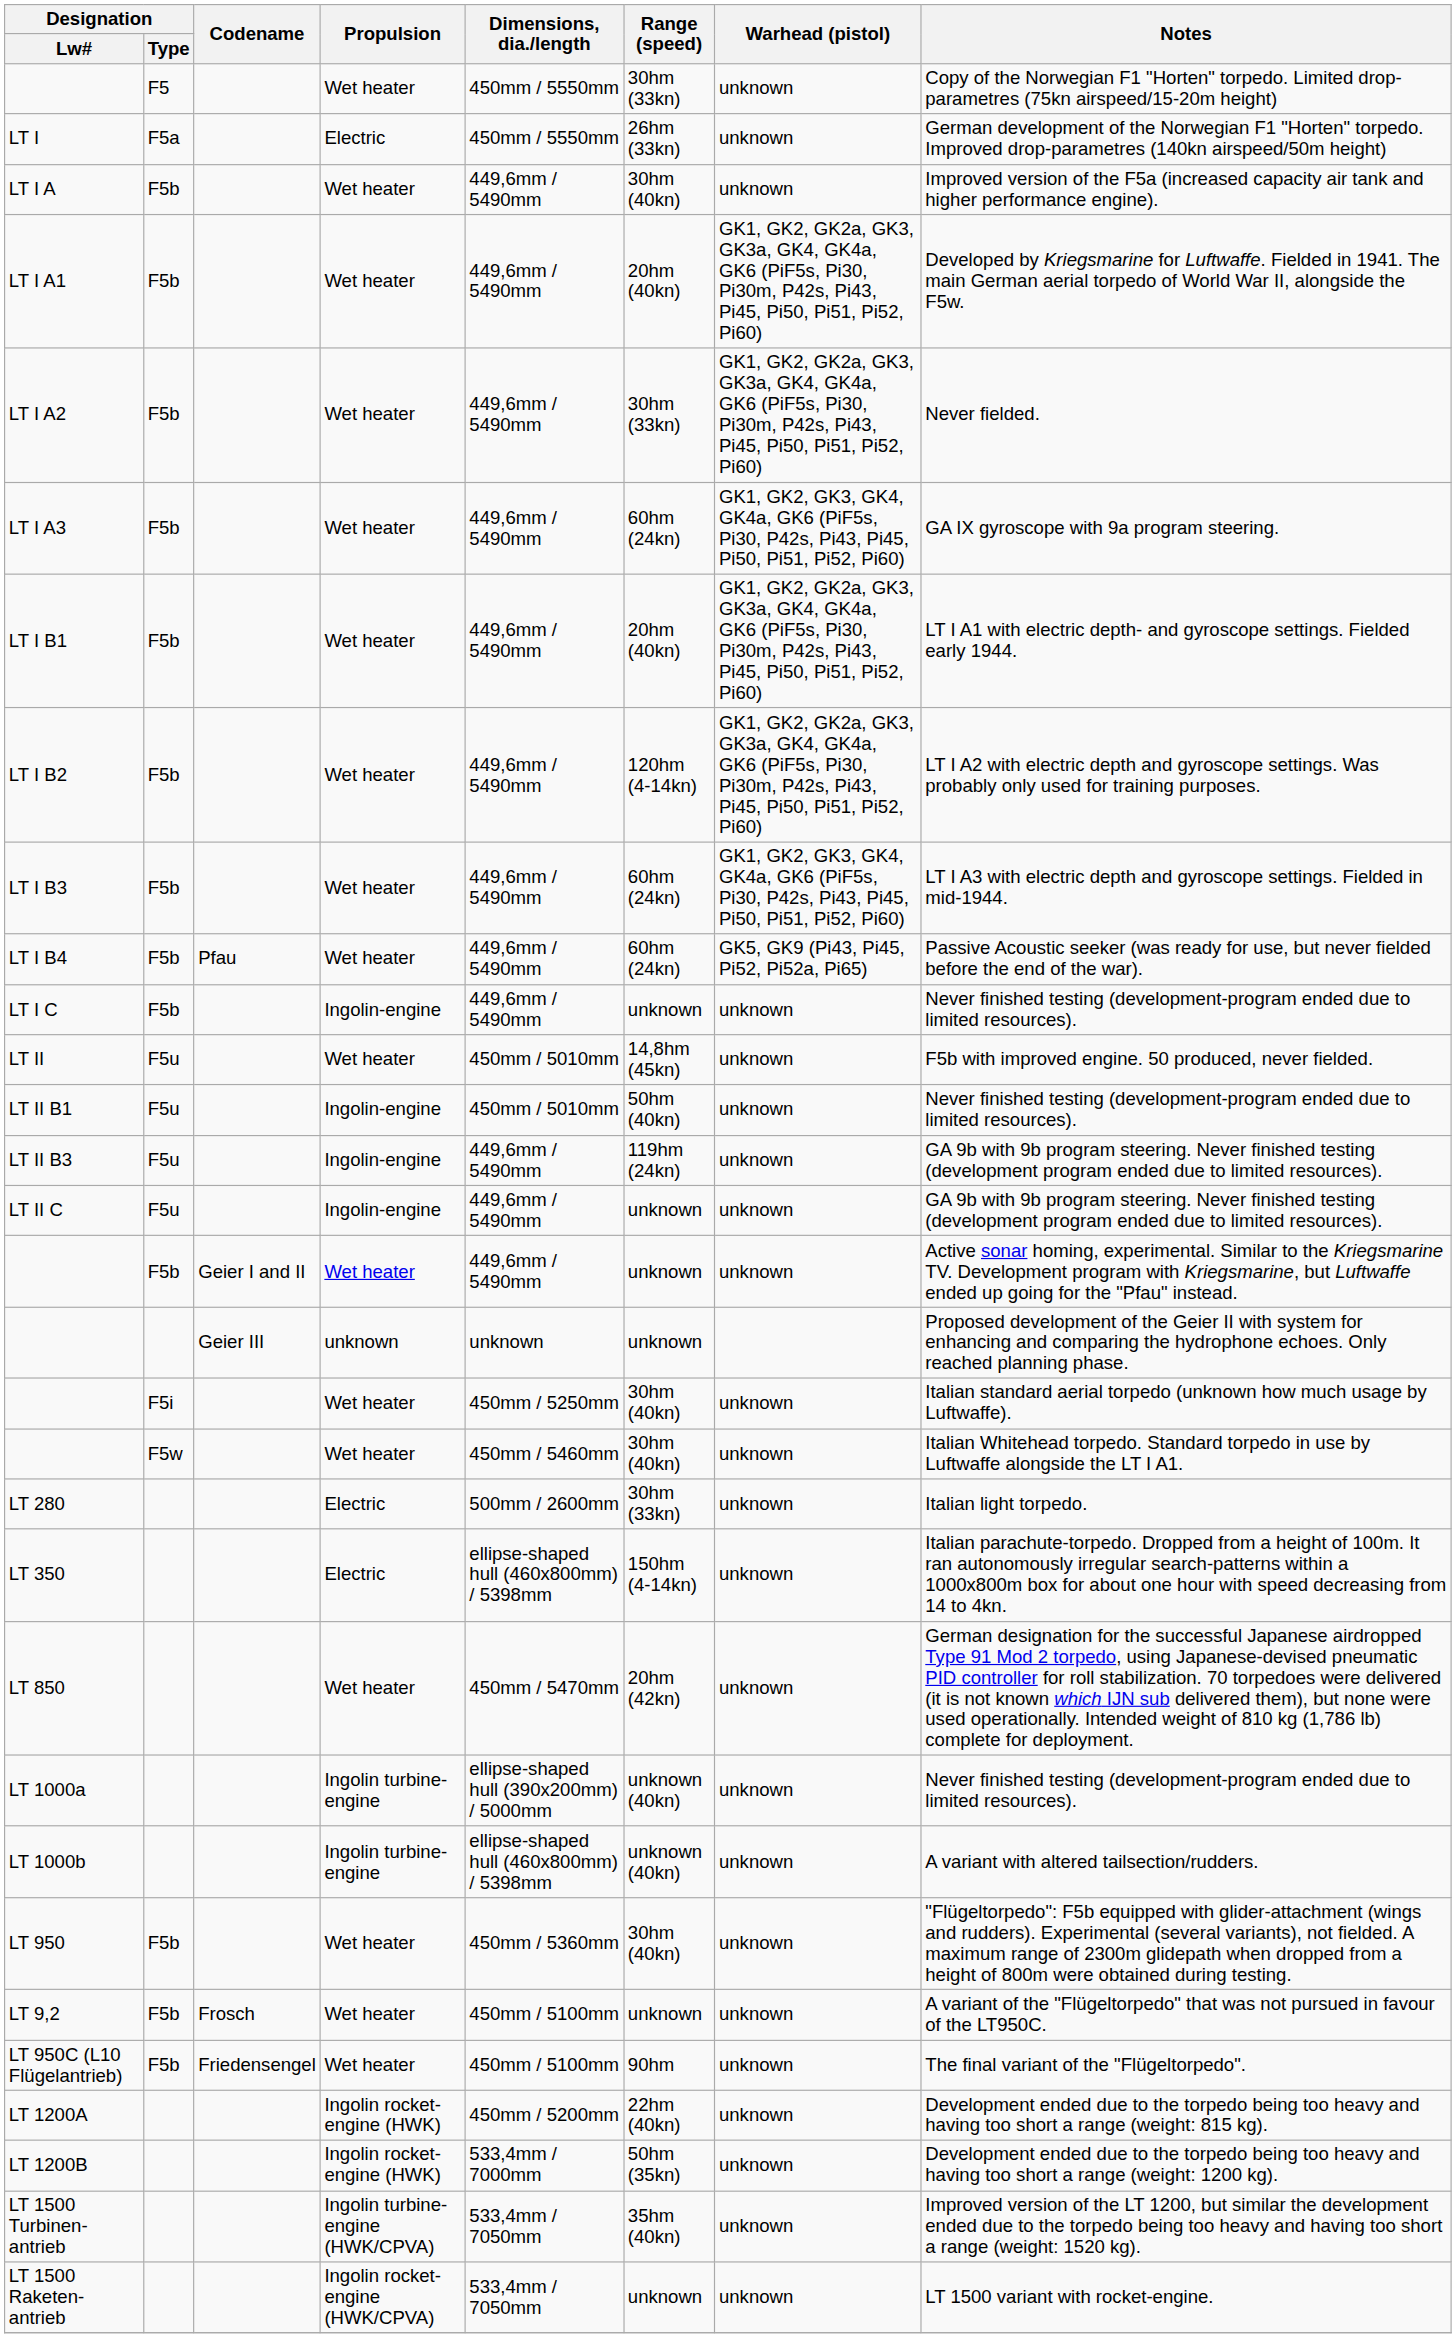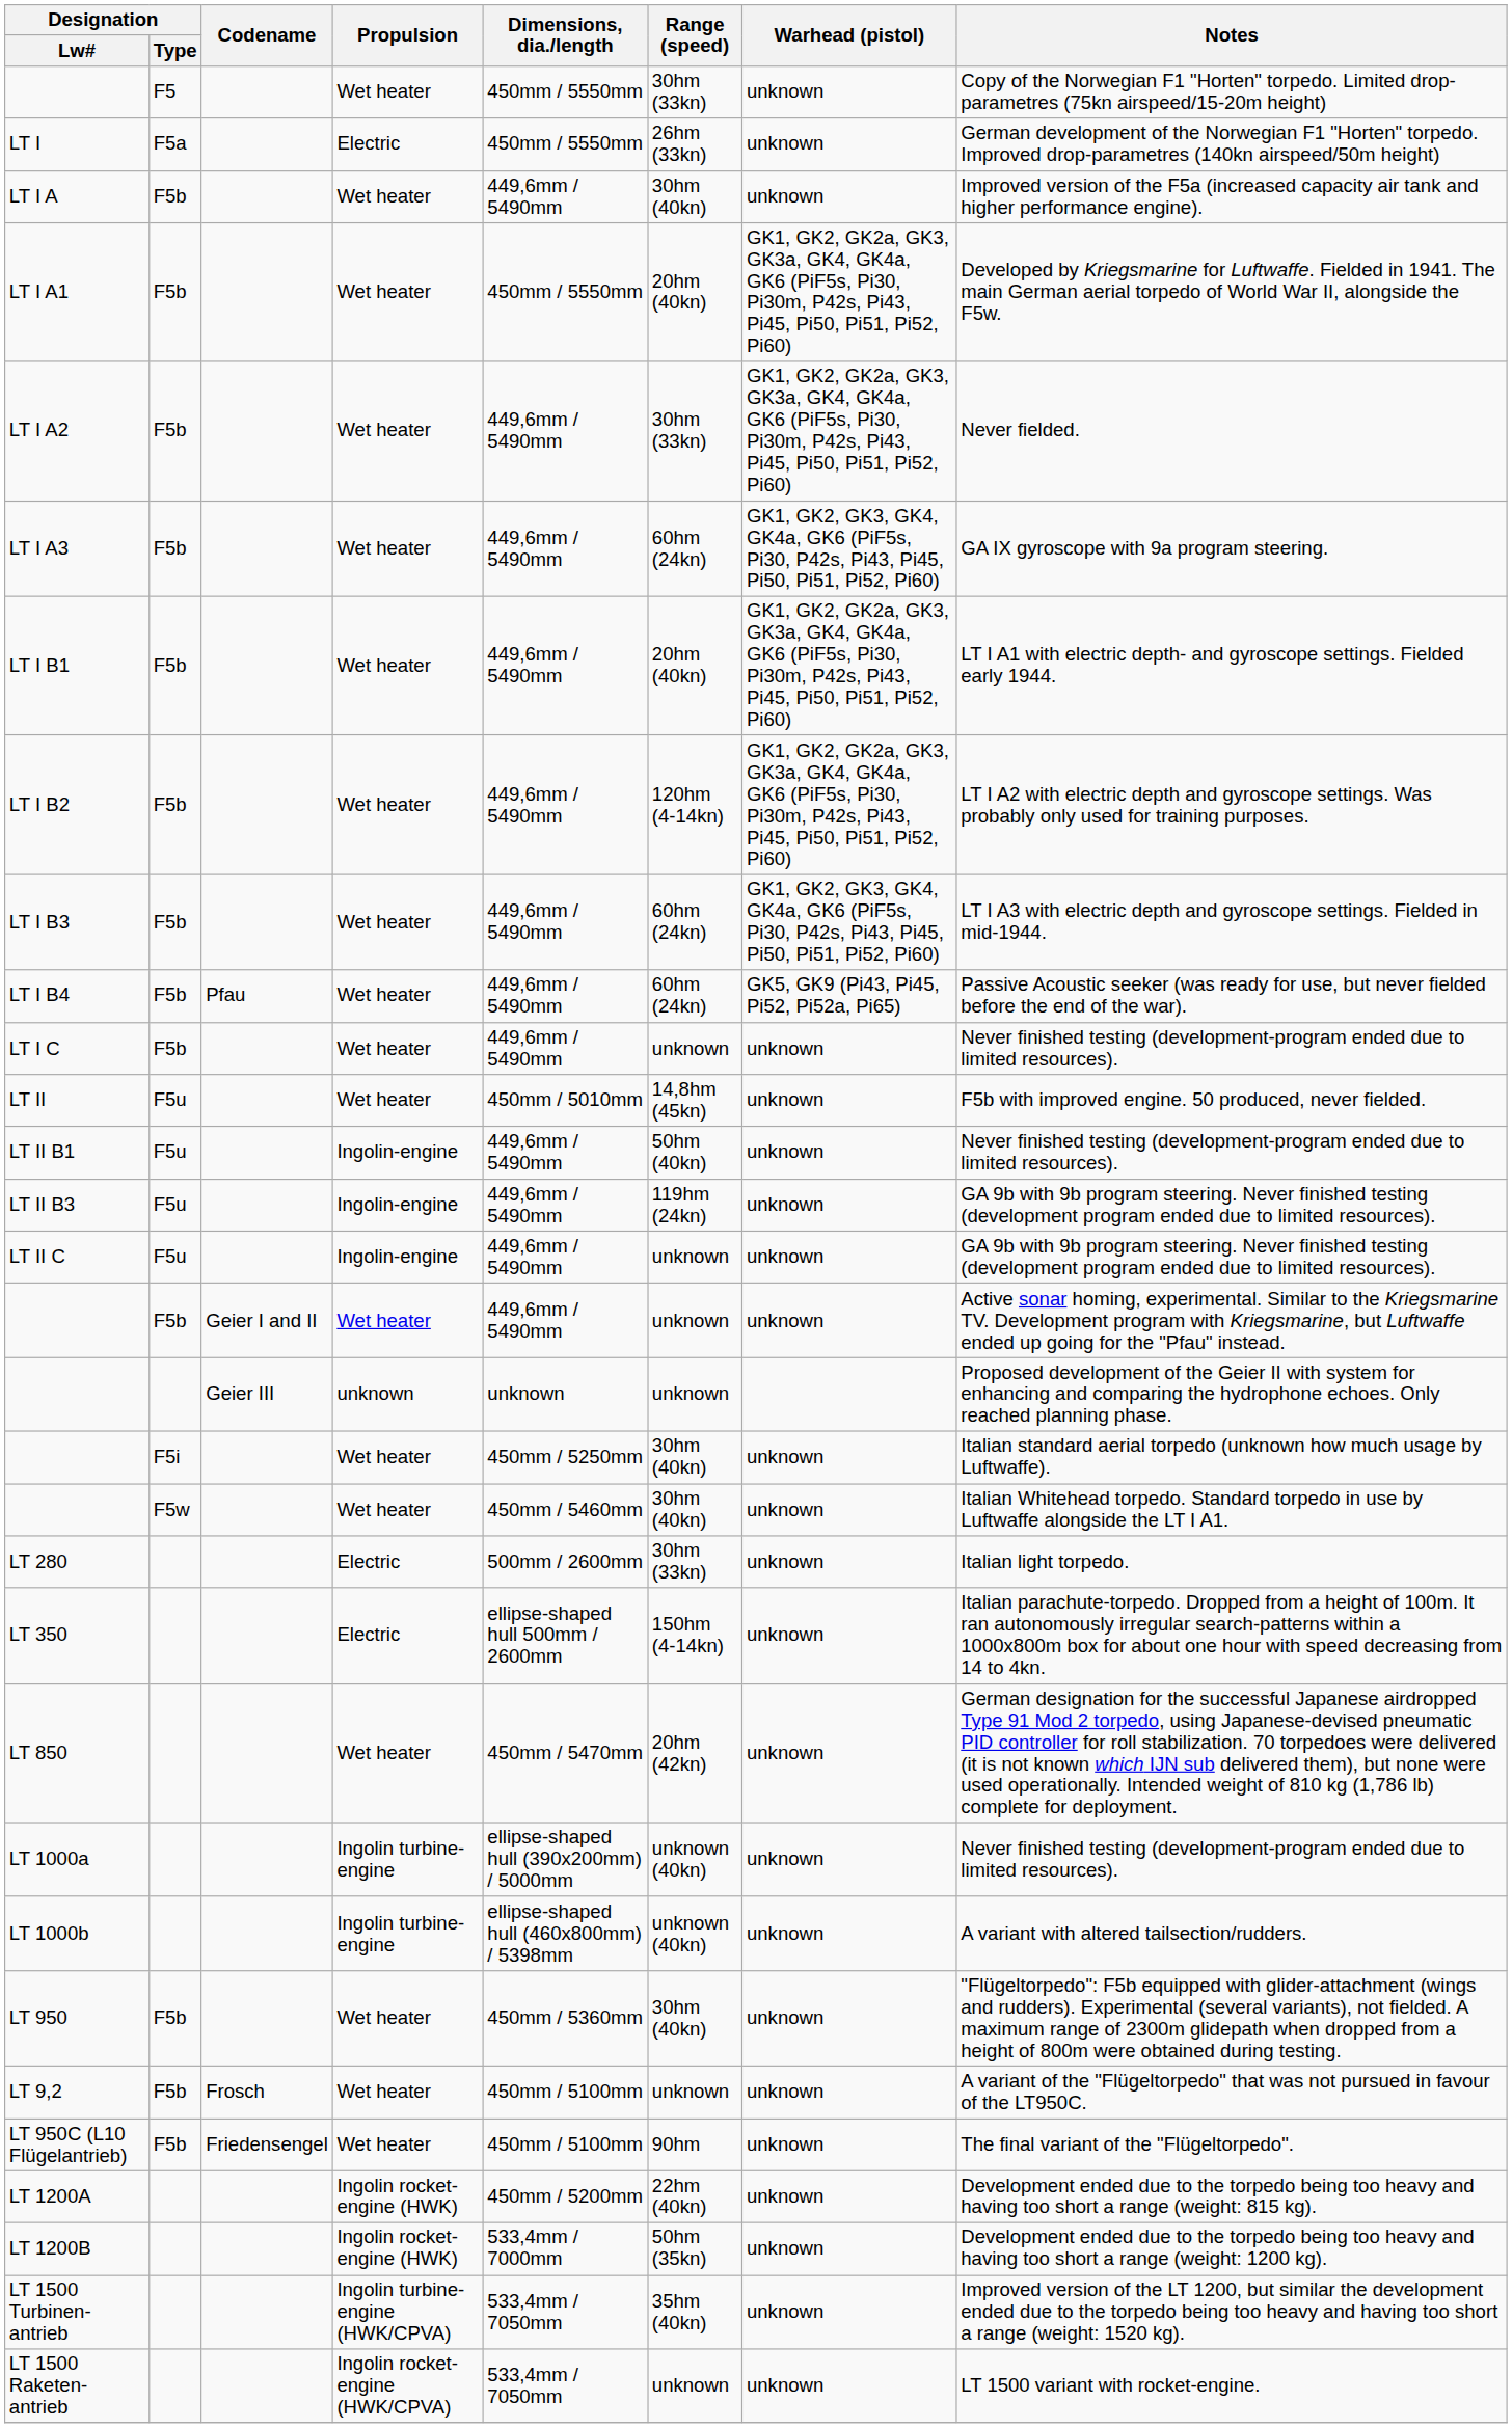 <table class="wikitable">
 <tr>
 <th colspan=2>Designation</th>
 <th rowspan=2>Codename</th>
 <th rowspan=2>Propulsion</th>
 <th rowspan=2>Dimensions, dia./length</th>
 <th rowspan=2>Range (speed)</th>
 <th rowspan=2>Warhead (pistol)</th>
 <th rowspan=2>Notes</th>
 </tr>
 <tr>
 <th>Lw#</th>
 <th>Type</th>
 </tr>
 <tr>
 <td></td>
 <td>F5</td>
 <td></td>
 <td>Wet heater</td>
 <td>450mm / 5550mm</td>
 <td>30hm (33kn)</td>
 <td>unknown</td>
 <td>Copy of the Norwegian F1 "Horten" torpedo. Limited drop-parametres (75kn airspeed/15-20m height)</td>
 </tr>
 <tr>
 <td>LT I</td>
 <td>F5a</td>
 <td></td>
 <td>Electric</td>
 <td>450mm / 5550mm</td>
 <td>26hm (33kn)</td>
 <td>unknown</td>
 <td>German development of the Norwegian F1 "Horten" torpedo. Improved drop-parametres (140kn airspeed/50m height)</td>
 </tr>
 <tr>
 <td>LT I A</td>
 <td>F5b</td>
 <td></td>
 <td>Wet heater</td>
 <td>449,6mm / 5490mm</td>
 <td>30hm (40kn)</td>
 <td>unknown</td>
 <td>Improved version of the F5a (increased capacity air tank and higher performance engine).</td>
 </tr>
 <tr>
 <td>LT I A1</td>
 <td>F5b</td>
 <td></td>
 <td>Wet heater</td>
-<td>449,6mm / 5490mm</td>
+<td>450mm / 5550mm</td>
 <td>20hm (40kn)</td>
 <td>GK1, GK2, GK2a, GK3, GK3a, GK4, GK4a, GK6 (PiF5s, Pi30, Pi30m, P42s, Pi43, Pi45, Pi50, Pi51, Pi52, Pi60)</td>
 <td>Developed by <em>Kriegsmarine</em> for <em>Luftwaffe</em>. Fielded in 1941. The main German aerial torpedo of World War II, alongside the F5w.</td>
 </tr>
 <tr>
 <td>LT I A2</td>
 <td>F5b</td>
 <td></td>
 <td>Wet heater</td>
 <td>449,6mm / 5490mm</td>
 <td>30hm (33kn)</td>
 <td>GK1, GK2, GK2a, GK3, GK3a, GK4, GK4a, GK6 (PiF5s, Pi30, Pi30m, P42s, Pi43, Pi45, Pi50, Pi51, Pi52, Pi60)</td>
 <td>Never fielded.</td>
 </tr>
 <tr>
 <td>LT I A3</td>
 <td>F5b</td>
 <td></td>
 <td>Wet heater</td>
 <td>449,6mm / 5490mm</td>
 <td>60hm (24kn)</td>
 <td>GK1, GK2, GK3, GK4, GK4a, GK6 (PiF5s, Pi30, P42s, Pi43, Pi45, Pi50, Pi51, Pi52, Pi60)</td>
 <td>GA IX gyroscope with 9a program steering.</td>
 </tr>
 <tr>
 <td>LT I B1</td>
 <td>F5b</td>
 <td></td>
 <td>Wet heater</td>
 <td>449,6mm / 5490mm</td>
 <td>20hm (40kn)</td>
 <td>GK1, GK2, GK2a, GK3, GK3a, GK4, GK4a, GK6 (PiF5s, Pi30, Pi30m, P42s, Pi43, Pi45, Pi50, Pi51, Pi52, Pi60)</td>
 <td>LT I A1 with electric depth- and gyroscope settings. Fielded early 1944.</td>
 </tr>
 <tr>
 <td>LT I B2</td>
 <td>F5b</td>
 <td></td>
 <td>Wet heater</td>
 <td>449,6mm / 5490mm</td>
 <td>120hm (4-14kn)</td>
 <td>GK1, GK2, GK2a, GK3, GK3a, GK4, GK4a, GK6 (PiF5s, Pi30, Pi30m, P42s, Pi43, Pi45, Pi50, Pi51, Pi52, Pi60)</td>
 <td>LT I A2 with electric depth and gyroscope settings. Was probably only used for training purposes.</td>
 </tr>
 <tr>
 <td>LT I B3</td>
 <td>F5b</td>
 <td></td>
 <td>Wet heater</td>
 <td>449,6mm / 5490mm</td>
 <td>60hm (24kn)</td>
 <td>GK1, GK2, GK3, GK4, GK4a, GK6 (PiF5s, Pi30, P42s, Pi43, Pi45, Pi50, Pi51, Pi52, Pi60)</td>
 <td>LT I A3 with electric depth and gyroscope settings. Fielded in mid-1944.</td>
 </tr>
 <tr>
 <td>LT I B4</td>
 <td>F5b</td>
 <td>Pfau</td>
 <td>Wet heater</td>
 <td>449,6mm / 5490mm</td>
 <td>60hm (24kn)</td>
 <td>GK5, GK9 (Pi43, Pi45, Pi52, Pi52a, Pi65)</td>
 <td>Passive Acoustic seeker (was ready for use, but never fielded before the end of the war).</td>
 </tr>
 <tr>
 <td>LT I C</td>
 <td>F5b</td>
 <td></td>
-<td>Ingolin-engine</td>
+<td>Wet heater</td>
 <td>449,6mm / 5490mm</td>
 <td>unknown</td>
 <td>unknown</td>
 <td>Never finished testing (development-program ended due to limited resources).</td>
 </tr>
 <tr>
 <td>LT II</td>
 <td>F5u</td>
 <td></td>
 <td>Wet heater</td>
 <td>450mm / 5010mm</td>
 <td>14,8hm (45kn)</td>
 <td>unknown</td>
 <td>F5b with improved engine. 50 produced, never fielded.</td>
 </tr>
 <tr>
 <td>LT II B1</td>
 <td>F5u</td>
 <td></td>
 <td>Ingolin-engine</td>
-<td>450mm / 5010mm</td>
+<td>449,6mm / 5490mm</td>
 <td>50hm (40kn)</td>
 <td>unknown</td>
 <td>Never finished testing (development-program ended due to limited resources).</td>
 </tr>
 <tr>
 <td>LT II B3</td>
 <td>F5u</td>
 <td></td>
 <td>Ingolin-engine</td>
 <td>449,6mm / 5490mm</td>
 <td>119hm (24kn)</td>
 <td>unknown</td>
 <td>GA 9b with 9b program steering. Never finished testing (development program ended due to limited resources).</td>
 </tr>
 <tr>
 <td>LT II C</td>
 <td>F5u</td>
 <td></td>
 <td>Ingolin-engine</td>
 <td>449,6mm / 5490mm</td>
 <td>unknown</td>
 <td>unknown</td>
 <td>GA 9b with 9b program steering. Never finished testing (development program ended due to limited resources).</td>
 </tr>
 <tr>
 <td></td>
 <td>F5b</td>
 <td>Geier I and II</td>
 <td><a href='#'>Wet heater</a></td>
 <td>449,6mm / 5490mm</td>
 <td>unknown</td>
 <td>unknown</td>
 <td>Active <a href='#'>sonar</a> homing, experimental. Similar to the <em>Kriegsmarine</em> TV. Development program with <em>Kriegsmarine</em>, but <em>Luftwaffe</em> ended up going for the "Pfau" instead.</td>
 </tr>
 <tr>
 <td></td>
 <td></td>
 <td>Geier III</td>
 <td>unknown</td>
 <td>unknown</td>
 <td>unknown</td>
 <td></td>
 <td>Proposed development of the Geier II with system for enhancing and comparing the hydrophone echoes. Only reached planning phase.</td>
 </tr>
 <tr>
 <td></td>
 <td>F5i</td>
 <td></td>
 <td>Wet heater</td>
 <td>450mm / 5250mm</td>
 <td>30hm (40kn)</td>
 <td>unknown</td>
 <td>Italian standard aerial torpedo (unknown how much usage by Luftwaffe).</td>
 </tr>
 <tr>
 <td></td>
 <td>F5w</td>
 <td></td>
 <td>Wet heater</td>
 <td>450mm / 5460mm</td>
 <td>30hm (40kn)</td>
 <td>unknown</td>
 <td>Italian Whitehead torpedo. Standard torpedo in use by Luftwaffe alongside the LT I A1.</td>
 </tr>
 <tr>
 <td>LT 280</td>
 <td></td>
 <td></td>
 <td>Electric</td>
 <td>500mm / 2600mm</td>
 <td>30hm (33kn)</td>
 <td>unknown</td>
 <td>Italian light torpedo.</td>
 </tr>
 <tr>
 <td>LT 350</td>
 <td></td>
 <td></td>
 <td>Electric</td>
-<td>ellipse-shaped hull (460x800mm) / 5398mm</td>
+<td>ellipse-shaped hull 500mm / 2600mm</td>
 <td>150hm (4-14kn)</td>
 <td>unknown</td>
 <td>Italian parachute-torpedo. Dropped from a height of 100m. It ran autonomously irregular search-patterns within a 1000x800m box for about one hour with speed decreasing from 14 to 4kn.</td>
 </tr>
 <tr>
 <td>LT 850</td>
 <td></td>
 <td></td>
 <td>Wet heater</td>
 <td>450mm / 5470mm</td>
 <td>20hm (42kn)</td>
 <td>unknown</td>
 <td>German designation for the successful Japanese airdropped <a href='#'>Type 91 Mod 2 torpedo</a>, using Japanese-devised pneumatic <a href='#'>PID controller</a> for roll stabilization. 70 torpedoes were delivered (it is not known <a href='#'><em>which</em> IJN sub</a> delivered them), but none were used operationally. Intended weight of 810 kg (1,786 lb) complete for deployment.</td>
 </tr>
 <tr>
 <td>LT 1000a</td>
 <td></td>
 <td></td>
 <td>Ingolin turbine-engine</td>
 <td>ellipse-shaped hull (390x200mm) / 5000mm</td>
 <td>unknown (40kn)</td>
 <td>unknown</td>
 <td>Never finished testing (development-program ended due to limited resources).</td>
 </tr>
 <tr>
 <td>LT 1000b</td>
 <td></td>
 <td></td>
 <td>Ingolin turbine-engine</td>
 <td>ellipse-shaped hull (460x800mm) / 5398mm</td>
 <td>unknown (40kn)</td>
 <td>unknown</td>
 <td>A variant with altered tailsection/rudders.</td>
 </tr>
 <tr>
 <td>LT 950</td>
 <td>F5b</td>
 <td></td>
 <td>Wet heater</td>
 <td>450mm / 5360mm</td>
 <td>30hm (40kn)</td>
 <td>unknown</td>
 <td>"Flügeltorpedo": F5b equipped with glider-attachment (wings and rudders). Experimental (several variants), not fielded. A maximum range of 2300m glidepath when dropped from a height of 800m were obtained during testing.</td>
 </tr>
 <tr>
 <td>LT 9,2</td>
 <td>F5b</td>
 <td>Frosch</td>
 <td>Wet heater</td>
 <td>450mm / 5100mm</td>
 <td>unknown</td>
 <td>unknown</td>
 <td>A variant of the "Flügeltorpedo" that was not pursued in favour of the LT950C.</td>
 </tr>
 <tr>
 <td>LT 950C (L10 Flügelantrieb)</td>
 <td>F5b</td>
 <td>Friedensengel</td>
 <td>Wet heater</td>
 <td>450mm / 5100mm</td>
 <td>90hm</td>
 <td>unknown</td>
 <td>The final variant of the "Flügeltorpedo".</td>
 </tr>
 <tr>
 <td>LT 1200A</td>
 <td></td>
 <td></td>
 <td>Ingolin rocket-engine (HWK)</td>
 <td>450mm / 5200mm</td>
 <td>22hm (40kn)</td>
 <td>unknown</td>
 <td>Development ended due to the torpedo being too heavy and having too short a range (weight: 815 kg).</td>
 </tr>
 <tr>
 <td>LT 1200B</td>
 <td></td>
 <td></td>
 <td>Ingolin rocket-engine (HWK)</td>
 <td>533,4mm / 7000mm</td>
 <td>50hm (35kn)</td>
 <td>unknown</td>
 <td>Development ended due to the torpedo being too heavy and having too short a range (weight: 1200 kg).</td>
 </tr>
 <tr>
 <td>LT 1500 Turbinen-antrieb</td>
 <td></td>
 <td></td>
 <td>Ingolin turbine-engine (HWK/CPVA)</td>
 <td>533,4mm / 7050mm</td>
 <td>35hm (40kn)</td>
 <td>unknown</td>
 <td>Improved version of the LT 1200, but similar the development ended due to the torpedo being too heavy and having too short a range (weight: 1520 kg).</td>
 </tr>
 <tr>
 <td>LT 1500 Raketen-antrieb</td>
 <td></td>
 <td></td>
 <td>Ingolin rocket-engine (HWK/CPVA)</td>
 <td>533,4mm / 7050mm</td>
 <td>unknown</td>
 <td>unknown</td>
 <td>LT 1500 variant with rocket-engine.</td>
 </tr>
 <tr>
 </tr>
 </table>
